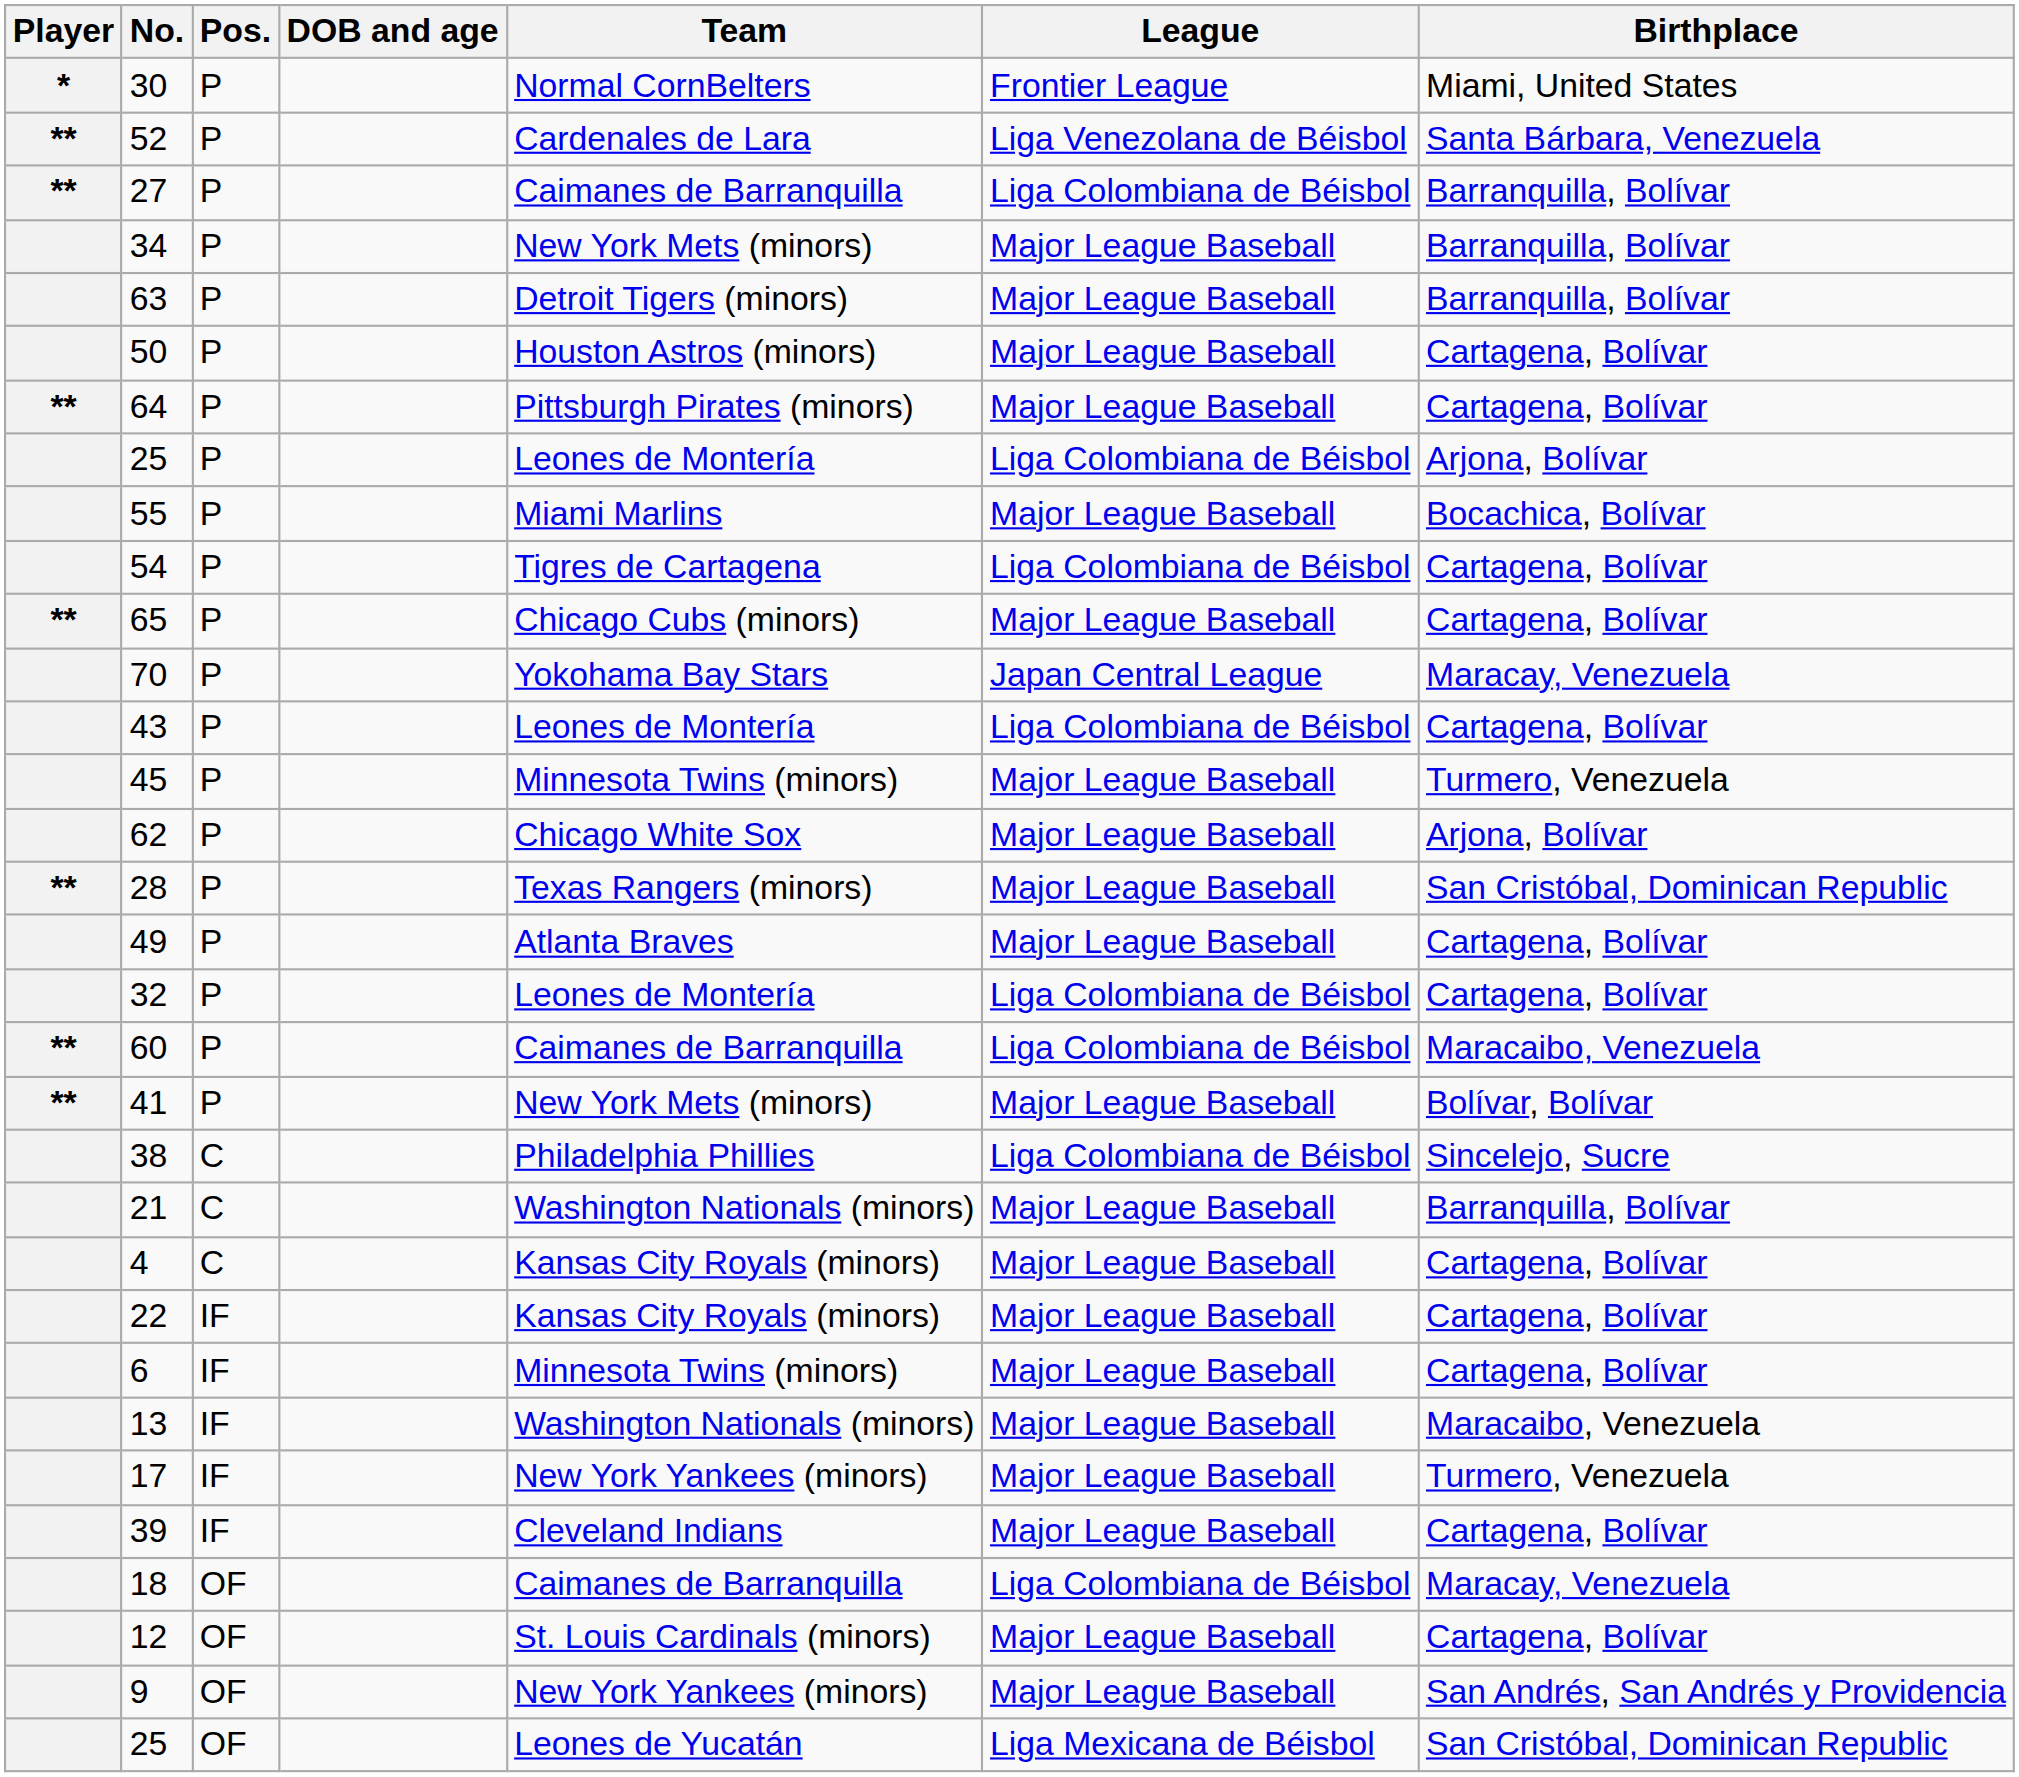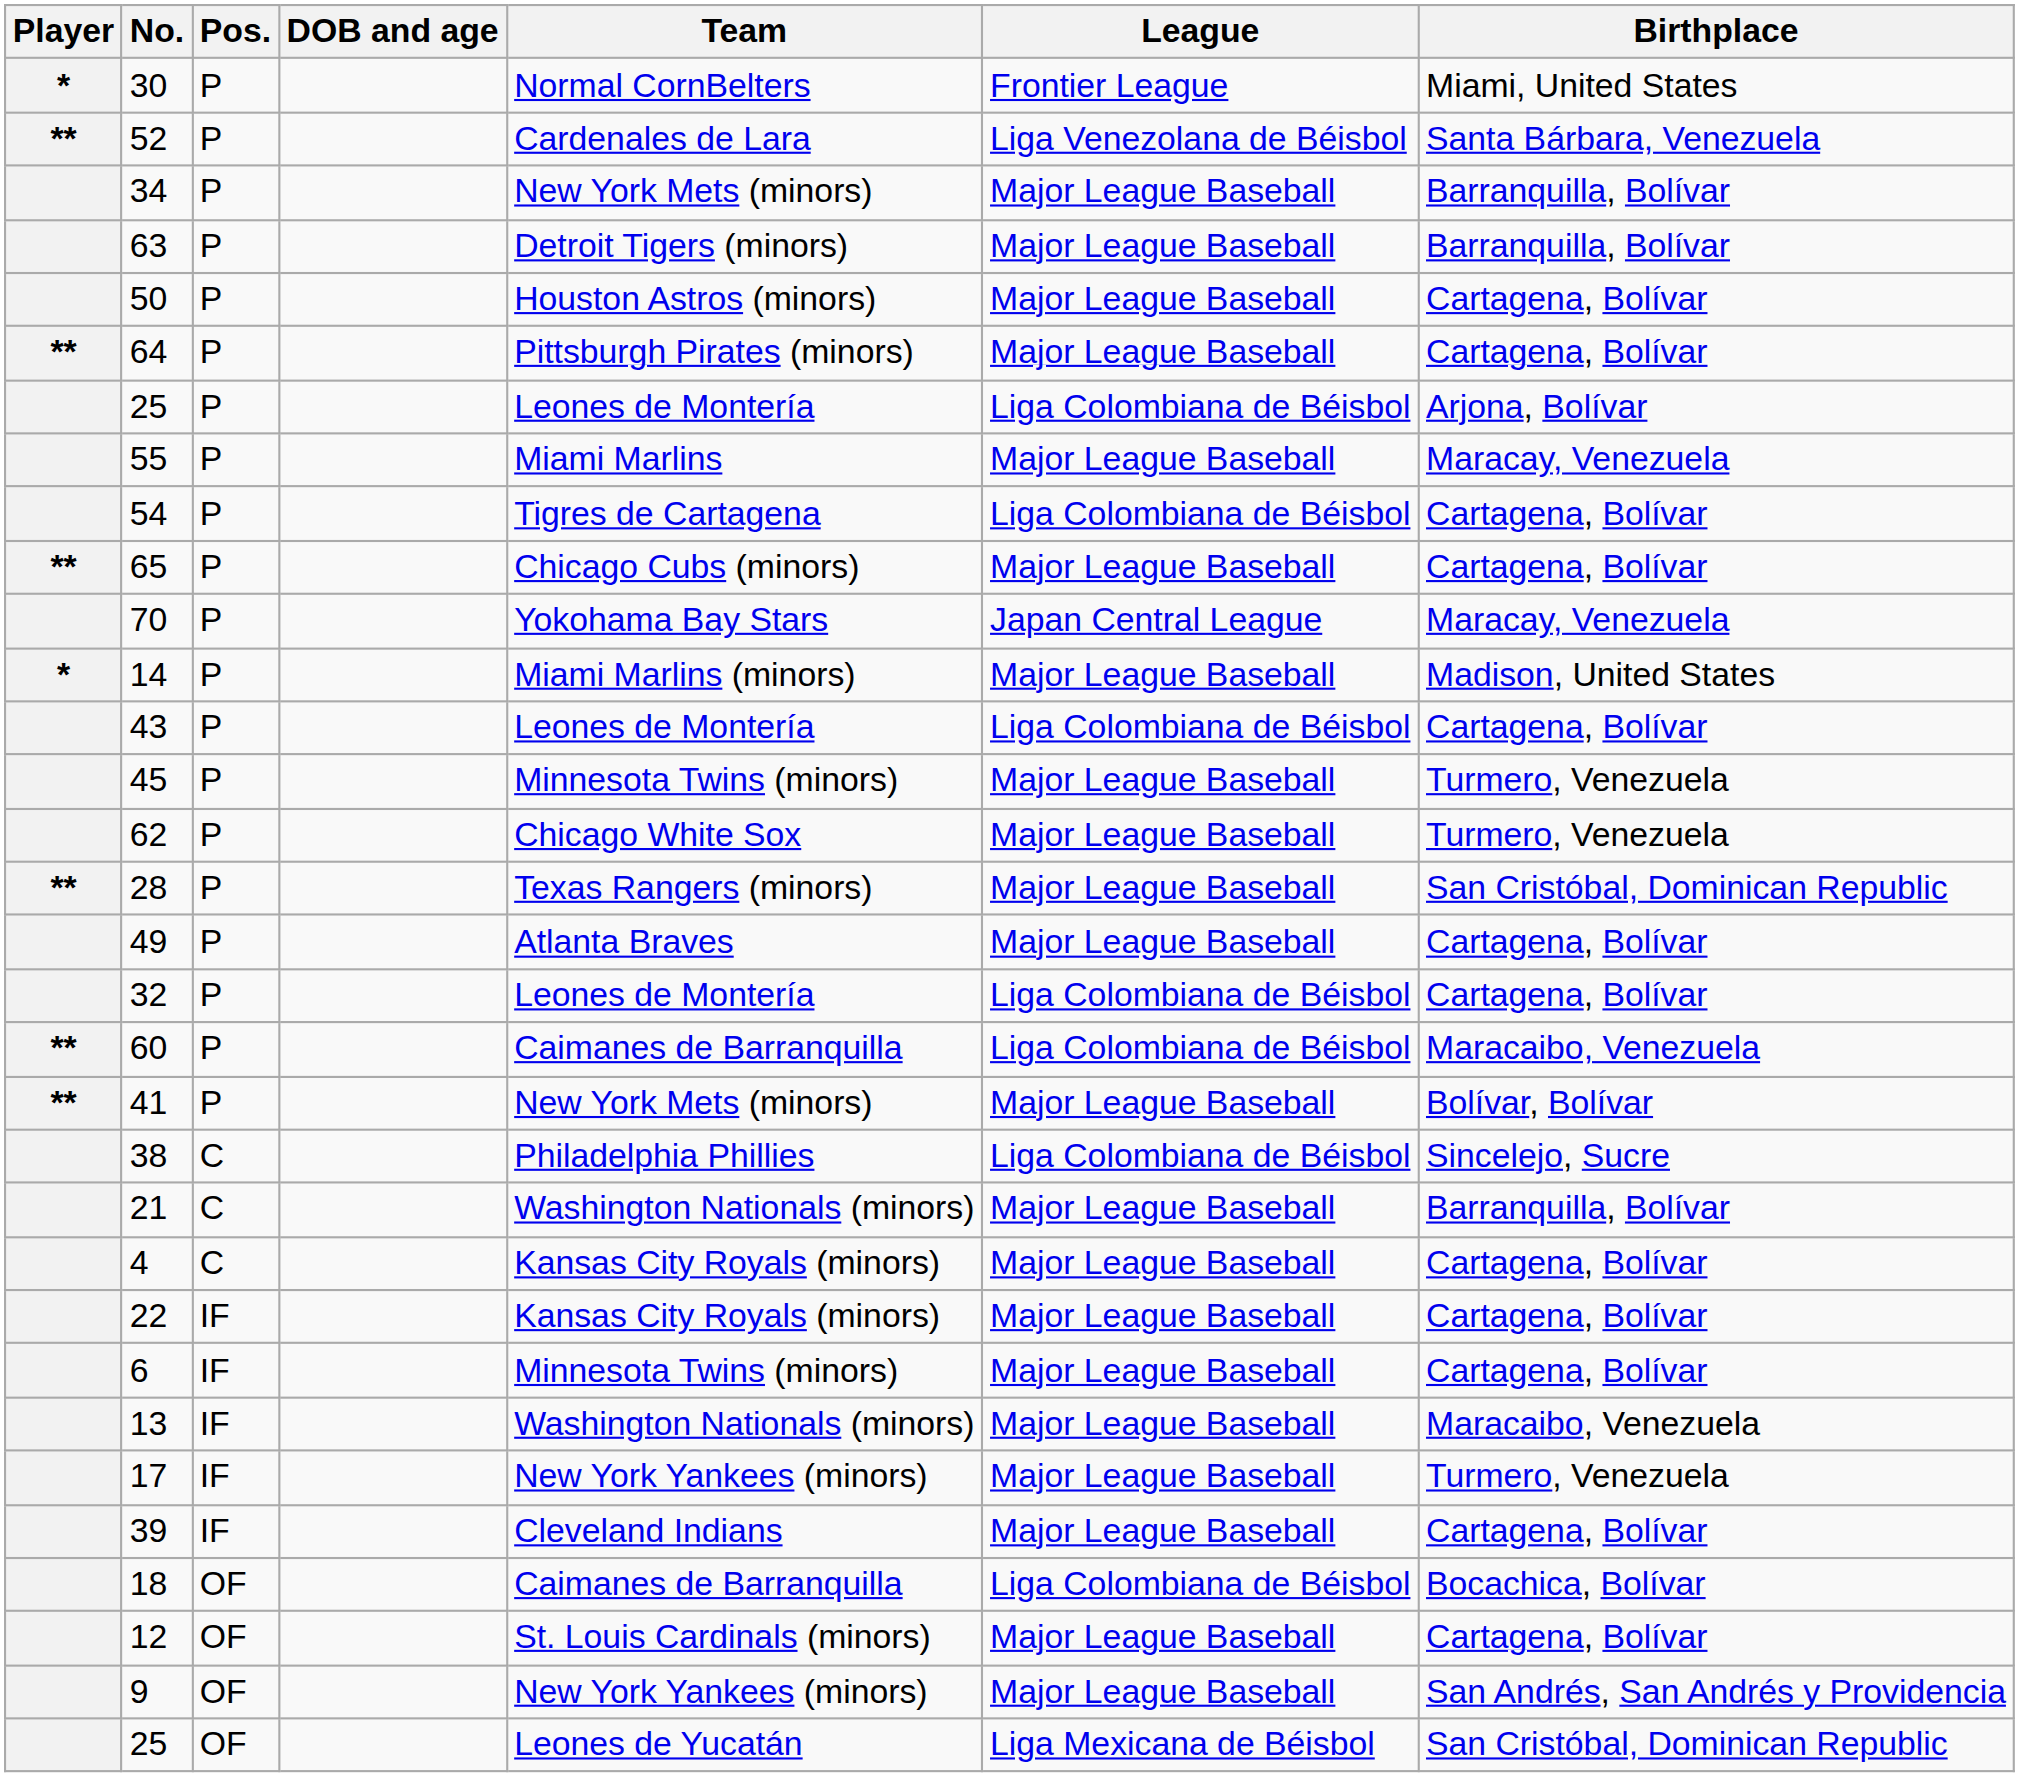 <table class="wikitable sortable plainrowheaders">
 <tr>
 <th scope="col">Player</th>
 <th scope="col">No.</th>
 <th scope="col">Pos.</th>
 <th scope="col">DOB and age</th>
 <th scope="col">Team</th>
 <th scope="col">League</th>
 <th scope="col">Birthplace</th>
 </tr>
 <tr>
 <th scope="row">*</th>
 <td>30</td>
 <td>P</td>
 <td></td>
 <td> <a href='#'>Normal CornBelters</a></td>
 <td><a href='#'>Frontier League</a></td>
 <td> Miami, United States</td>
 </tr>
 <tr>
 <th scope="row">**</th>
 <td>52</td>
 <td>P</td>
 <td></td>
 <td> <a href='#'>Cardenales de Lara</a></td>
 <td><a href='#'>Liga Venezolana de Béisbol</a></td>
 <td> <a href='#'>Santa Bárbara, Venezuela</a></td>
-</tr>
-<tr>
-<th scope="row">**</th>
-<td>27</td>
-<td>P</td>
-<td></td>
-<td> <a href='#'>Caimanes de Barranquilla</a></td>
-<td><a href='#'>Liga Colombiana de Béisbol</a></td>
-<td> <a href='#'>Barranquilla</a>, <a href='#'>Bolívar</a></td>
 </tr>
 <tr>
 <th scope="row"></th>
 <td>34</td>
 <td>P</td>
 <td></td>
 <td> <a href='#'>New York Mets</a> (minors)</td>
 <td><a href='#'>Major League Baseball</a></td>
 <td> <a href='#'>Barranquilla</a>, <a href='#'>Bolívar</a></td>
 </tr>
 <tr>
 <th scope="row"></th>
 <td>63</td>
 <td>P</td>
 <td></td>
 <td> <a href='#'>Detroit Tigers</a> (minors)</td>
 <td><a href='#'>Major League Baseball</a></td>
 <td> <a href='#'>Barranquilla</a>, <a href='#'>Bolívar</a></td>
 </tr>
 <tr>
 <th scope="row"></th>
 <td>50</td>
 <td>P</td>
 <td></td>
 <td> <a href='#'>Houston Astros</a> (minors)</td>
 <td><a href='#'>Major League Baseball</a></td>
 <td> <a href='#'>Cartagena</a>, <a href='#'>Bolívar</a></td>
 </tr>
 <tr>
 <th scope="row">**</th>
 <td>64</td>
 <td>P</td>
 <td></td>
 <td> <a href='#'>Pittsburgh Pirates</a> (minors)</td>
 <td><a href='#'>Major League Baseball</a></td>
 <td> <a href='#'>Cartagena</a>, <a href='#'>Bolívar</a></td>
 </tr>
 <tr>
 <th scope="row"></th>
 <td>25</td>
 <td>P</td>
 <td></td>
 <td> <a href='#'>Leones de Montería</a></td>
 <td><a href='#'>Liga Colombiana de Béisbol</a></td>
 <td> <a href='#'>Arjona</a>, <a href='#'>Bolívar</a></td>
 </tr>
 <tr>
 <th scope="row"></th>
 <td>55</td>
 <td>P</td>
 <td></td>
 <td> <a href='#'>Miami Marlins</a></td>
 <td><a href='#'>Major League Baseball</a></td>
-<td> <a href='#'>Bocachica</a>, <a href='#'>Bolívar</a></td>
+<td> <a href='#'>Maracay, Venezuela</a></td>
 </tr>
 <tr>
 <th scope="row"></th>
 <td>54</td>
 <td>P</td>
 <td></td>
 <td> <a href='#'>Tigres de Cartagena</a></td>
 <td><a href='#'>Liga Colombiana de Béisbol</a></td>
 <td> <a href='#'>Cartagena</a>, <a href='#'>Bolívar</a></td>
 </tr>
 <tr>
 <th scope="row">**</th>
 <td>65</td>
 <td>P</td>
 <td></td>
 <td> <a href='#'>Chicago Cubs</a> (minors)</td>
 <td><a href='#'>Major League Baseball</a></td>
 <td> <a href='#'>Cartagena</a>, <a href='#'>Bolívar</a></td>
 </tr>
 <tr>
 <th scope="row"></th>
 <td>70</td>
 <td>P</td>
 <td></td>
 <td> <a href='#'>Yokohama Bay Stars</a></td>
 <td><a href='#'>Japan Central League</a></td>
 <td> <a href='#'>Maracay, Venezuela</a></td>
 </tr>
 <tr>
+<th scope="row">*</th>
+<td>14</td>
+<td>P</td>
+<td></td>
+<td> <a href='#'>Miami Marlins</a> (minors)</td>
+<td><a href='#'>Major League Baseball</a></td>
+<td> <a href='#'>Madison</a>, United States</td>
+</tr>
+<tr>
 <th scope="row"></th>
 <td>43</td>
 <td>P</td>
 <td></td>
 <td> <a href='#'>Leones de Montería</a></td>
 <td><a href='#'>Liga Colombiana de Béisbol</a></td>
 <td> <a href='#'>Cartagena</a>, <a href='#'>Bolívar</a></td>
 </tr>
 <tr>
 <th scope="row"></th>
 <td>45</td>
 <td>P</td>
 <td></td>
 <td> <a href='#'>Minnesota Twins</a> (minors)</td>
 <td><a href='#'>Major League Baseball</a></td>
 <td> <a href='#'>Turmero</a>, Venezuela</td>
 </tr>
 <tr>
 <th scope="row"></th>
 <td>62</td>
 <td>P</td>
 <td></td>
 <td> <a href='#'>Chicago White Sox</a></td>
 <td><a href='#'>Major League Baseball</a></td>
-<td> <a href='#'>Arjona</a>, <a href='#'>Bolívar</a></td>
+<td> <a href='#'>Turmero</a>, Venezuela</td>
 </tr>
 <tr>
 <th scope="row">**</th>
 <td>28</td>
 <td>P</td>
 <td></td>
 <td> <a href='#'>Texas Rangers</a> (minors)</td>
 <td><a href='#'>Major League Baseball</a></td>
 <td> <a href='#'>San Cristóbal, Dominican Republic</a></td>
 </tr>
 <tr>
 <th scope="row"></th>
 <td>49</td>
 <td>P</td>
 <td></td>
 <td> <a href='#'>Atlanta Braves</a></td>
 <td><a href='#'>Major League Baseball</a></td>
 <td> <a href='#'>Cartagena</a>, <a href='#'>Bolívar</a></td>
 </tr>
 <tr>
 <th scope="row"></th>
 <td>32</td>
 <td>P</td>
 <td></td>
 <td> <a href='#'>Leones de Montería</a></td>
 <td><a href='#'>Liga Colombiana de Béisbol</a></td>
 <td> <a href='#'>Cartagena</a>, <a href='#'>Bolívar</a></td>
 </tr>
 <tr>
 <th scope="row">**</th>
 <td>60</td>
 <td>P</td>
 <td></td>
 <td> <a href='#'>Caimanes de Barranquilla</a></td>
 <td><a href='#'>Liga Colombiana de Béisbol</a></td>
 <td> <a href='#'>Maracaibo, Venezuela</a></td>
 </tr>
 <tr>
 <th scope="row">**</th>
 <td>41</td>
 <td>P</td>
 <td></td>
 <td> <a href='#'>New York Mets</a> (minors)</td>
 <td><a href='#'>Major League Baseball</a></td>
 <td> <a href='#'>Bolívar</a>, <a href='#'>Bolívar</a></td>
 </tr>
 <tr>
 <th scope="row"></th>
 <td>38</td>
 <td>C</td>
 <td></td>
 <td> <a href='#'>Philadelphia Phillies</a></td>
 <td><a href='#'>Liga Colombiana de Béisbol</a></td>
 <td> <a href='#'>Sincelejo</a>, <a href='#'>Sucre</a></td>
 </tr>
 <tr>
 <th scope="row"></th>
 <td>21</td>
 <td>C</td>
 <td></td>
 <td> <a href='#'>Washington Nationals</a> (minors)</td>
 <td><a href='#'>Major League Baseball</a></td>
 <td> <a href='#'>Barranquilla</a>, <a href='#'>Bolívar</a></td>
 </tr>
 <tr>
 <th scope="row"></th>
 <td>4</td>
 <td>C</td>
 <td></td>
 <td> <a href='#'>Kansas City Royals</a> (minors)</td>
 <td><a href='#'>Major League Baseball</a></td>
 <td> <a href='#'>Cartagena</a>, <a href='#'>Bolívar</a></td>
 </tr>
 <tr>
 <th scope="row"></th>
 <td>22</td>
 <td>IF</td>
 <td></td>
 <td> <a href='#'>Kansas City Royals</a> (minors)</td>
 <td><a href='#'>Major League Baseball</a></td>
 <td> <a href='#'>Cartagena</a>, <a href='#'>Bolívar</a></td>
 </tr>
 <tr>
 <th scope="row"></th>
 <td>6</td>
 <td>IF</td>
 <td></td>
 <td> <a href='#'>Minnesota Twins</a> (minors)</td>
 <td><a href='#'>Major League Baseball</a></td>
 <td> <a href='#'>Cartagena</a>, <a href='#'>Bolívar</a></td>
 </tr>
 <tr>
 <th scope="row"></th>
 <td>13</td>
 <td>IF</td>
 <td></td>
 <td> <a href='#'>Washington Nationals</a> (minors)</td>
 <td><a href='#'>Major League Baseball</a></td>
 <td> <a href='#'>Maracaibo</a>, Venezuela</td>
 </tr>
 <tr>
 <th scope="row"></th>
 <td>17</td>
 <td>IF</td>
 <td></td>
 <td> <a href='#'>New York Yankees</a> (minors)</td>
 <td><a href='#'>Major League Baseball</a></td>
 <td> <a href='#'>Turmero</a>, Venezuela</td>
 </tr>
 <tr>
 <th scope="row"></th>
 <td>39</td>
 <td>IF</td>
 <td></td>
 <td> <a href='#'>Cleveland Indians</a></td>
 <td><a href='#'>Major League Baseball</a></td>
 <td> <a href='#'>Cartagena</a>, <a href='#'>Bolívar</a></td>
 </tr>
 <tr>
 <th scope="row"></th>
 <td>18</td>
 <td>OF</td>
 <td></td>
 <td> <a href='#'>Caimanes de Barranquilla</a></td>
 <td><a href='#'>Liga Colombiana de Béisbol</a></td>
-<td> <a href='#'>Maracay, Venezuela</a></td>
+<td> <a href='#'>Bocachica</a>, <a href='#'>Bolívar</a></td>
 </tr>
 <tr>
 <th scope="row"></th>
 <td>12</td>
 <td>OF</td>
 <td></td>
 <td> <a href='#'>St. Louis Cardinals</a> (minors)</td>
 <td><a href='#'>Major League Baseball</a></td>
 <td> <a href='#'>Cartagena</a>, <a href='#'>Bolívar</a></td>
 </tr>
 <tr>
 <th scope="row"></th>
 <td>9</td>
 <td>OF</td>
 <td></td>
 <td> <a href='#'>New York Yankees</a> (minors)</td>
 <td><a href='#'>Major League Baseball</a></td>
 <td> <a href='#'>San Andrés</a>, <a href='#'>San Andrés y Providencia</a></td>
 </tr>
 <tr>
 <th scope="row"></th>
 <td>25</td>
 <td>OF</td>
 <td></td>
 <td> <a href='#'>Leones de Yucatán</a></td>
 <td><a href='#'>Liga Mexicana de Béisbol</a></td>
 <td> <a href='#'>San Cristóbal, Dominican Republic</a></td>
 </tr>
 </table>
